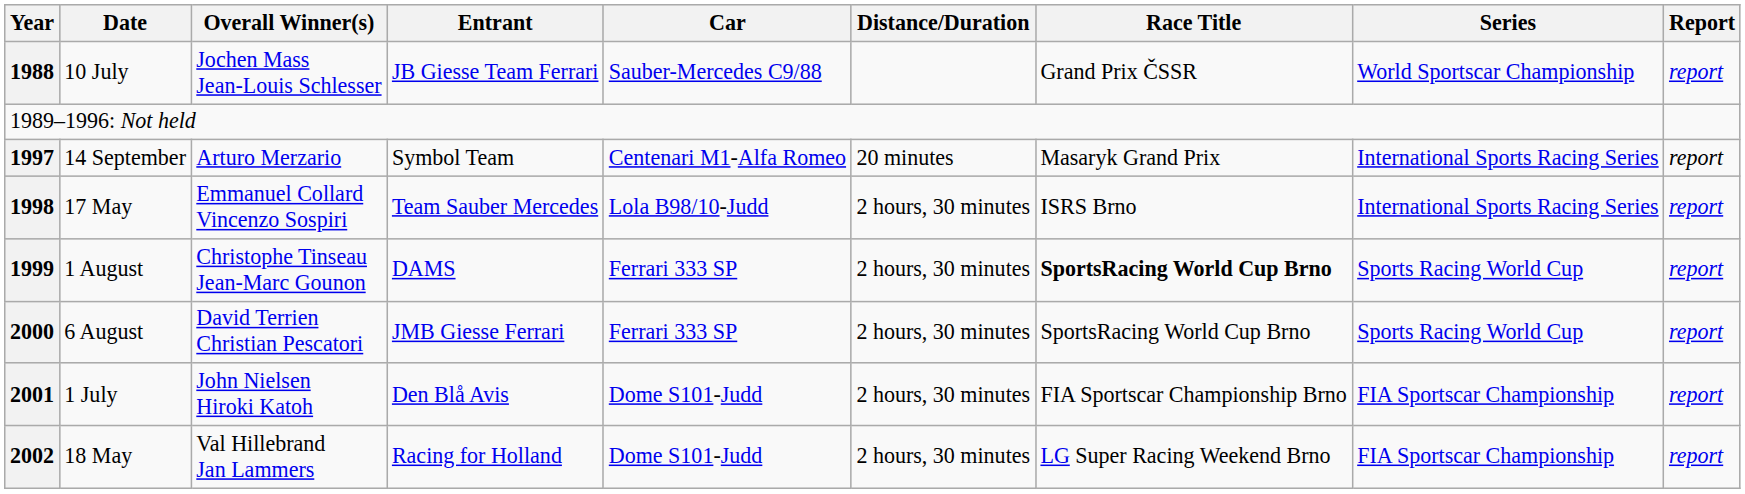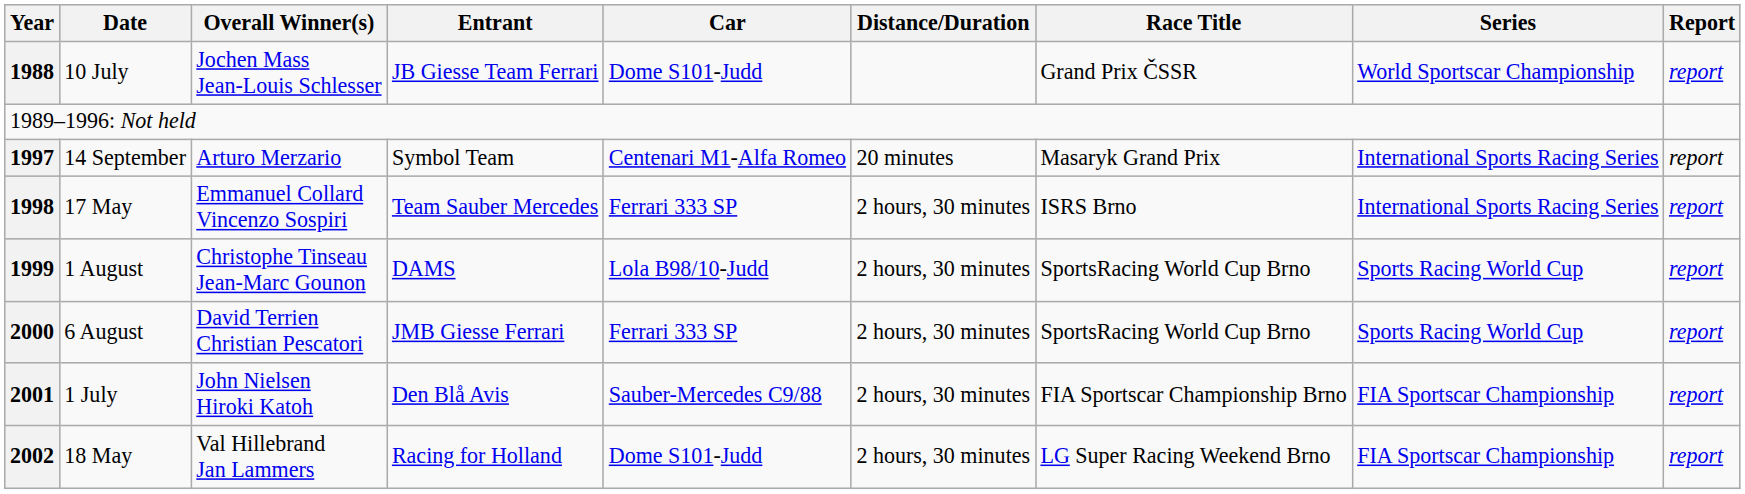 <table class="wikitable" style="font-size: 90%;">
 <tr>
 <th>Year</th>
 <th>Date</th>
 <th>Overall Winner(s)</th>
 <th>Entrant</th>
 <th>Car</th>
 <th>Distance/Duration</th>
 <th>Race Title</th>
 <th>Series</th>
 <th>Report</th>
 </tr>
 <tr>
 <th>1988</th>
 <td>10 July</td>
 <td> <a href='#'>Jochen Mass</a><br> <a href='#'>Jean-Louis Schlesser</a></td>
 <td> <a href='#'>JB Giesse Team Ferrari</a></td>
-<td><a href='#'>Sauber-Mercedes C9/88</a></td>
+<td><a href='#'>Dome S101</a>-<a href='#'>Judd</a></td>
 <td></td>
 <td>Grand Prix ČSSR</td>
 <td><a href='#'>World Sportscar Championship</a></td>
 <td><em><a href='#'>report</a></em></td>
 </tr>
 <tr>
 <td colspan=8>1989–1996: <em>Not held</em></td>
 </tr>
 <tr>
 <th>1997</th>
 <td>14 September</td>
 <td> <a href='#'>Arturo Merzario</a></td>
 <td> Symbol Team</td>
 <td><a href='#'>Centenari M1</a>-<a href='#'>Alfa Romeo</a></td>
 <td>20 minutes</td>
 <td>Masaryk Grand Prix</td>
 <td><a href='#'>International Sports Racing Series</a></td>
 <td><em>report</em></td>
 </tr>
 <tr>
 <th>1998</th>
 <td>17 May</td>
 <td> <a href='#'>Emmanuel Collard</a><br> <a href='#'>Vincenzo Sospiri</a></td>
 <td> <a href='#'>Team Sauber Mercedes</a></td>
-<td><a href='#'>Lola B98/10</a>-<a href='#'>Judd</a></td>
+<td><a href='#'>Ferrari 333 SP</a></td>
 <td>2 hours, 30 minutes</td>
 <td>ISRS Brno</td>
 <td><a href='#'>International Sports Racing Series</a></td>
 <td><em><a href='#'>report</a></em></td>
 </tr>
 <tr>
 <th>1999</th>
 <td>1 August</td>
 <td> <a href='#'>Christophe Tinseau</a><br> <a href='#'>Jean-Marc Gounon</a></td>
 <td> <a href='#'>DAMS</a></td>
-<td><a href='#'>Ferrari 333 SP</a></td>
+<td><a href='#'>Lola B98/10</a>-<a href='#'>Judd</a></td>
 <td>2 hours, 30 minutes</td>
-<td><strong>SportsRacing World Cup Brno</strong></td>
+<td>SportsRacing World Cup Brno</td>
 <td><a href='#'>Sports Racing World Cup</a></td>
 <td><em><a href='#'>report</a></em></td>
 </tr>
 <tr>
 <th>2000</th>
 <td>6 August</td>
 <td> <a href='#'>David Terrien</a><br> <a href='#'>Christian Pescatori</a></td>
 <td> <a href='#'>JMB Giesse Ferrari</a></td>
 <td><a href='#'>Ferrari 333 SP</a></td>
 <td>2 hours, 30 minutes</td>
 <td>SportsRacing World Cup Brno</td>
 <td><a href='#'>Sports Racing World Cup</a></td>
 <td><em><a href='#'>report</a></em></td>
 </tr>
 <tr>
 <th>2001</th>
 <td>1 July</td>
 <td> <a href='#'>John Nielsen</a><br> <a href='#'>Hiroki Katoh</a></td>
 <td> <a href='#'>Den Blå Avis</a></td>
-<td><a href='#'>Dome S101</a>-<a href='#'>Judd</a></td>
+<td><a href='#'>Sauber-Mercedes C9/88</a></td>
 <td>2 hours, 30 minutes</td>
 <td>FIA Sportscar Championship Brno</td>
 <td><a href='#'>FIA Sportscar Championship</a></td>
 <td><em><a href='#'>report</a></em></td>
 </tr>
 <tr>
 <th>2002</th>
 <td>18 May</td>
 <td> Val Hillebrand<br> <a href='#'>Jan Lammers</a></td>
 <td> <a href='#'>Racing for Holland</a></td>
 <td><a href='#'>Dome S101</a>-<a href='#'>Judd</a></td>
 <td>2 hours, 30 minutes</td>
 <td><a href='#'>LG</a> Super Racing Weekend Brno</td>
 <td><a href='#'>FIA Sportscar Championship</a></td>
 <td><em><a href='#'>report</a></em></td>
 </tr>
 </table>
